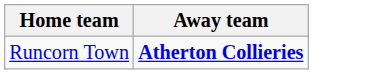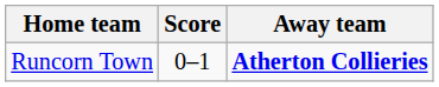 <table class="wikitable" style="text-align: center">
 <tr>
 <th>Home team</th>
+<th>Score</th>
 <th>Away team</th>
 </tr>
 <tr>
 <td><a href='#'>Runcorn Town</a></td>
+<td>0–1</td>
 <td><strong><a href='#'>Atherton Collieries</a></strong></td>
 </tr>
 </table>
